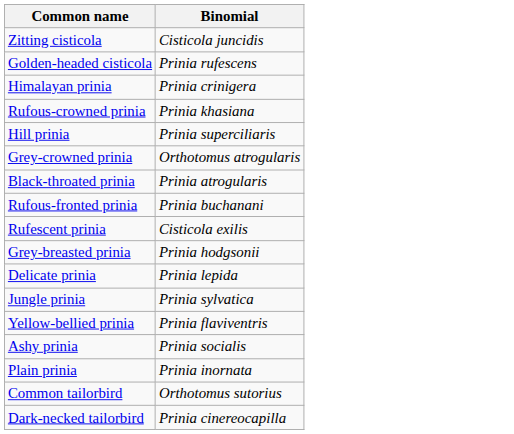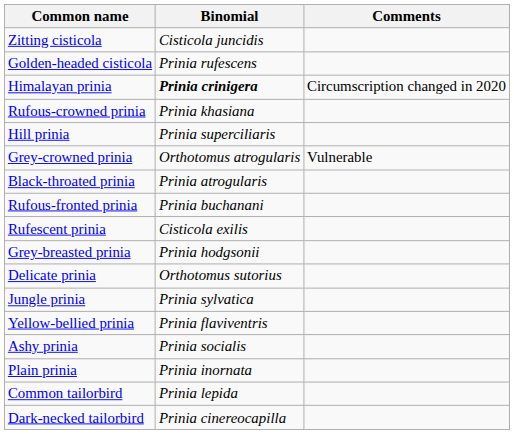 <table class="wikitable">
 <tr>
 <th>Common name</th>
 <th>Binomial</th>
+<th>Comments</th>
 </tr>
 <tr>
 <td><a href='#'>Zitting cisticola</a></td>
 <td><em>Cisticola juncidis</em></td>
+<td></td>
 </tr>
 <tr>
 <td><a href='#'>Golden-headed cisticola</a></td>
 <td><em>Prinia rufescens</em></td>
+<td></td>
 </tr>
 <tr>
 <td><a href='#'>Himalayan prinia</a></td>
-<td><em>Prinia crinigera</em></td>
+<td><strong><em>Prinia crinigera</em></strong></td>
+<td>Circumscription changed in 2020</td>
 </tr>
 <tr>
 <td><a href='#'>Rufous-crowned prinia</a></td>
 <td><em>Prinia khasiana</em></td>
+<td></td>
 </tr>
 <tr>
 <td><a href='#'>Hill prinia</a></td>
 <td><em>Prinia superciliaris</em></td>
+<td></td>
 </tr>
 <tr>
 <td><a href='#'>Grey-crowned prinia</a></td>
 <td><em>Orthotomus atrogularis</em></td>
+<td>Vulnerable</td>
 </tr>
 <tr>
 <td><a href='#'>Black-throated prinia</a></td>
 <td><em>Prinia atrogularis</em></td>
+<td></td>
 </tr>
 <tr>
 <td><a href='#'>Rufous-fronted prinia</a></td>
 <td><em>Prinia buchanani</em></td>
+<td></td>
 </tr>
 <tr>
 <td><a href='#'>Rufescent prinia</a></td>
 <td><em>Cisticola exilis</em></td>
+<td></td>
 </tr>
 <tr>
 <td><a href='#'>Grey-breasted prinia</a></td>
 <td><em>Prinia hodgsonii</em></td>
+<td></td>
 </tr>
 <tr>
 <td><a href='#'>Delicate prinia</a></td>
-<td><em>Prinia lepida</em></td>
+<td><em>Orthotomus sutorius</em></td>
+<td></td>
 </tr>
 <tr>
 <td><a href='#'>Jungle prinia</a></td>
 <td><em>Prinia sylvatica</em></td>
+<td></td>
 </tr>
 <tr>
 <td><a href='#'>Yellow-bellied prinia</a></td>
 <td><em>Prinia flaviventris</em></td>
+<td></td>
 </tr>
 <tr>
 <td><a href='#'>Ashy prinia</a></td>
 <td><em>Prinia socialis</em></td>
+<td></td>
 </tr>
 <tr>
 <td><a href='#'>Plain prinia</a></td>
 <td><em>Prinia inornata</em></td>
+<td></td>
 </tr>
 <tr>
 <td><a href='#'>Common tailorbird</a></td>
-<td><em>Orthotomus sutorius</em></td>
+<td><em>Prinia lepida</em></td>
+<td></td>
 </tr>
 <tr>
 <td><a href='#'>Dark-necked tailorbird</a></td>
 <td><em>Prinia cinereocapilla</em></td>
+<td></td>
 </tr>
 </table>
